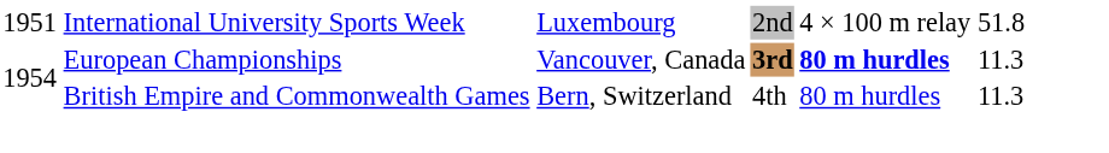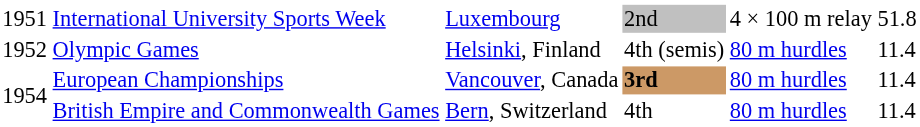 <table>
 <tr>
 <td>1951</td>
 <td><a href='#'>International University Sports Week</a></td>
 <td><a href='#'>Luxembourg</a></td>
 <td bgcolor=silver>2nd</td>
 <td>4 × 100 m relay</td>
 <td>51.8</td>
 </tr>
 <tr>
+<td>1952</td>
+<td><a href='#'>Olympic Games</a></td>
+<td><a href='#'>Helsinki</a>, Finland</td>
+<td>4th (semis)</td>
+<td><a href='#'>80 m hurdles</a></td>
+<td>11.4</td>
+</tr>
+<tr>
 <td rowspan=2>1954</td>
 <td><a href='#'>European Championships</a></td>
 <td><a href='#'>Vancouver</a>, Canada</td>
 <td bgcolor=cc9966><strong>3rd</strong></td>
-<td><strong><a href='#'>80 m hurdles</a></strong></td>
-<td>11.3</td>
+<td><a href='#'>80 m hurdles</a></td>
+<td>11.4</td>
 </tr>
 <tr>
 <td><a href='#'>British Empire and Commonwealth Games</a></td>
 <td><a href='#'>Bern</a>, Switzerland</td>
 <td>4th</td>
 <td><a href='#'>80 m hurdles</a></td>
-<td>11.3 </td>
+<td>11.4 </td>
 </tr>
 </table>
